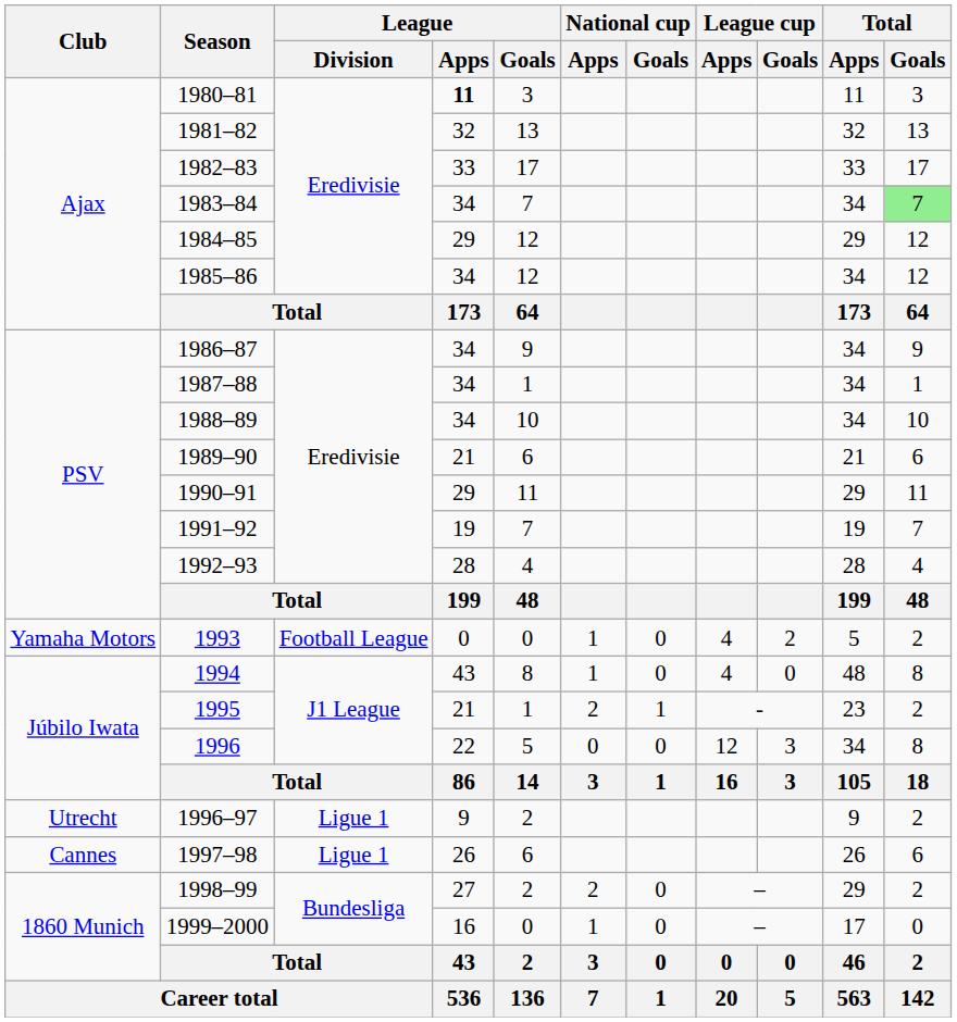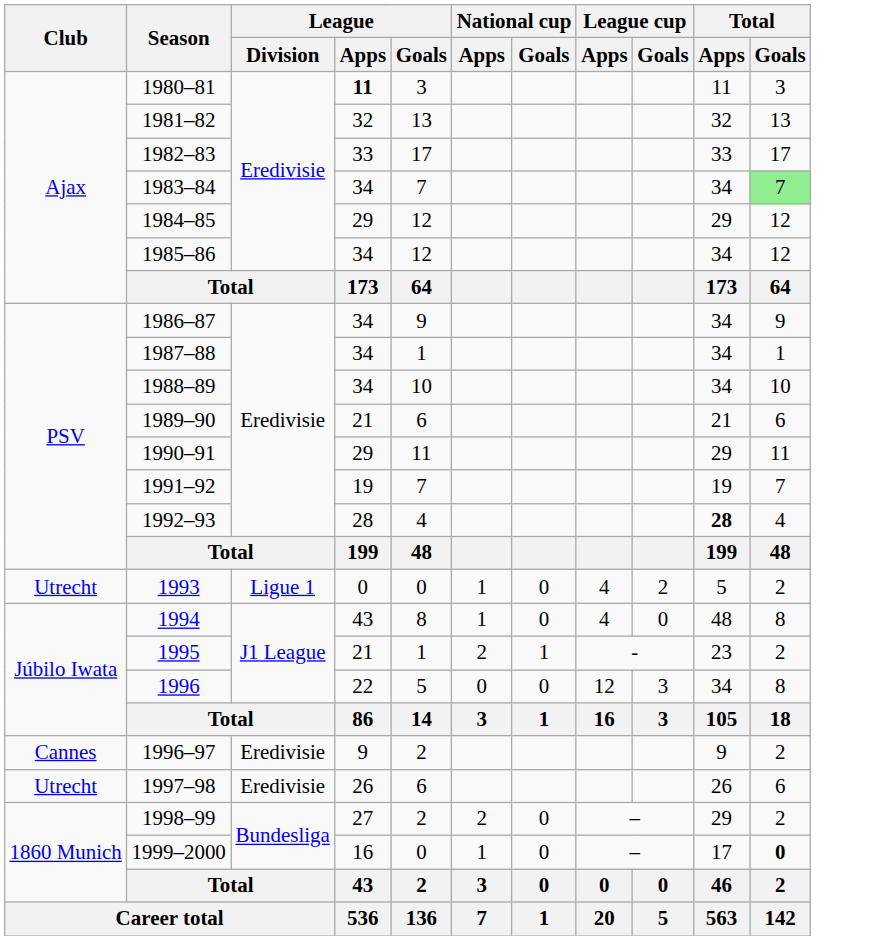 <table class="wikitable" style="text-align:center">
 <tr>
 <th rowspan="2">Club</th>
 <th rowspan="2">Season</th>
 <th colspan="3">League</th>
 <th colspan="2">National cup</th>
 <th colspan="2">League cup</th>
 <th colspan="2">Total</th>
 </tr>
 <tr>
 <th>Division</th>
 <th>Apps</th>
 <th>Goals</th>
 <th>Apps</th>
 <th>Goals</th>
 <th>Apps</th>
 <th>Goals</th>
 <th>Apps</th>
 <th>Goals</th>
 </tr>
 <tr>
 <td rowspan="7"><a href='#'>Ajax</a></td>
 <td>1980–81</td>
 <td rowspan="6"><a href='#'>Eredivisie</a></td>
 <td><strong>11</strong></td>
 <td>3</td>
 <td></td>
 <td></td>
 <td></td>
 <td></td>
 <td>11</td>
 <td>3</td>
 </tr>
 <tr>
 <td>1981–82</td>
 <td>32</td>
 <td>13</td>
 <td></td>
 <td></td>
 <td></td>
 <td></td>
 <td>32</td>
 <td>13</td>
 </tr>
 <tr>
 <td>1982–83</td>
 <td>33</td>
 <td>17</td>
 <td></td>
 <td></td>
 <td></td>
 <td></td>
 <td>33</td>
 <td>17</td>
 </tr>
 <tr>
 <td>1983–84</td>
 <td>34</td>
 <td>7</td>
 <td></td>
 <td></td>
 <td></td>
 <td></td>
 <td>34</td>
 <td style="background: lightgreen;">7</td>
 </tr>
 <tr>
 <td>1984–85</td>
 <td>29</td>
 <td>12</td>
 <td></td>
 <td></td>
 <td></td>
 <td></td>
 <td>29</td>
 <td>12</td>
 </tr>
 <tr>
 <td>1985–86</td>
 <td>34</td>
 <td>12</td>
 <td></td>
 <td></td>
 <td></td>
 <td></td>
 <td>34</td>
 <td>12</td>
 </tr>
 <tr>
 <th colspan="2">Total</th>
 <th>173</th>
 <th>64</th>
 <th></th>
 <th></th>
 <th></th>
 <th></th>
 <th>173</th>
 <th>64</th>
 </tr>
 <tr>
 <td rowspan="8"><a href='#'>PSV</a></td>
 <td>1986–87</td>
 <td rowspan="7">Eredivisie</td>
 <td>34</td>
 <td>9</td>
 <td></td>
 <td></td>
 <td></td>
 <td></td>
 <td>34</td>
 <td>9</td>
 </tr>
 <tr>
 <td>1987–88</td>
 <td>34</td>
 <td>1</td>
 <td></td>
 <td></td>
 <td></td>
 <td></td>
 <td>34</td>
 <td>1</td>
 </tr>
 <tr>
 <td>1988–89</td>
 <td>34</td>
 <td>10</td>
 <td></td>
 <td></td>
 <td></td>
 <td></td>
 <td>34</td>
 <td>10</td>
 </tr>
 <tr>
 <td>1989–90</td>
 <td>21</td>
 <td>6</td>
 <td></td>
 <td></td>
 <td></td>
 <td></td>
 <td>21</td>
 <td>6</td>
 </tr>
 <tr>
 <td>1990–91</td>
 <td>29</td>
 <td>11</td>
 <td></td>
 <td></td>
 <td></td>
 <td></td>
 <td>29</td>
 <td>11</td>
 </tr>
 <tr>
 <td>1991–92</td>
 <td>19</td>
 <td>7</td>
 <td></td>
 <td></td>
 <td></td>
 <td></td>
 <td>19</td>
 <td>7</td>
 </tr>
 <tr>
 <td>1992–93</td>
 <td>28</td>
 <td>4</td>
 <td></td>
 <td></td>
 <td></td>
 <td></td>
-<td>28</td>
+<td><strong>28</strong></td>
 <td>4</td>
 </tr>
 <tr>
 <th colspan="2">Total</th>
 <th>199</th>
 <th>48</th>
 <th></th>
 <th></th>
 <th></th>
 <th></th>
 <th>199</th>
 <th>48</th>
 </tr>
 <tr>
-<td><a href='#'>Yamaha Motors</a></td>
+<td><a href='#'>Utrecht</a></td>
 <td><a href='#'>1993</a></td>
-<td><a href='#'>Football League</a></td>
+<td><a href='#'>Ligue 1</a></td>
 <td>0</td>
 <td>0</td>
 <td>1</td>
 <td>0</td>
 <td>4</td>
 <td>2</td>
 <td>5</td>
 <td>2</td>
 </tr>
 <tr>
 <td rowspan="4"><a href='#'>Júbilo Iwata</a></td>
 <td><a href='#'>1994</a></td>
 <td rowspan="3"><a href='#'>J1 League</a></td>
 <td>43</td>
 <td>8</td>
 <td>1</td>
 <td>0</td>
 <td>4</td>
 <td>0</td>
 <td>48</td>
 <td>8</td>
 </tr>
 <tr>
 <td><a href='#'>1995</a></td>
 <td>21</td>
 <td>1</td>
 <td>2</td>
 <td>1</td>
 <td colspan="2">-</td>
 <td>23</td>
 <td>2</td>
 </tr>
 <tr>
 <td><a href='#'>1996</a></td>
 <td>22</td>
 <td>5</td>
 <td>0</td>
 <td>0</td>
 <td>12</td>
 <td>3</td>
 <td>34</td>
 <td>8</td>
 </tr>
 <tr>
 <th colspan="2">Total</th>
 <th>86</th>
 <th>14</th>
 <th>3</th>
 <th>1</th>
 <th>16</th>
 <th>3</th>
 <th>105</th>
 <th>18</th>
 </tr>
 <tr>
-<td><a href='#'>Utrecht</a></td>
+<td><a href='#'>Cannes</a></td>
 <td>1996–97</td>
-<td><a href='#'>Ligue 1</a></td>
+<td>Eredivisie</td>
 <td>9</td>
 <td>2</td>
 <td></td>
 <td></td>
 <td></td>
 <td></td>
 <td>9</td>
 <td>2</td>
 </tr>
 <tr>
-<td><a href='#'>Cannes</a></td>
+<td><a href='#'>Utrecht</a></td>
 <td>1997–98</td>
-<td><a href='#'>Ligue 1</a></td>
+<td>Eredivisie</td>
 <td>26</td>
 <td>6</td>
 <td></td>
 <td></td>
 <td></td>
 <td></td>
 <td>26</td>
 <td>6</td>
 </tr>
 <tr>
 <td rowspan="3"><a href='#'>1860 Munich</a></td>
 <td>1998–99</td>
 <td rowspan="2"><a href='#'>Bundesliga</a></td>
 <td>27</td>
 <td>2</td>
 <td>2</td>
 <td>0</td>
 <td colspan="2">–</td>
 <td>29</td>
 <td>2</td>
 </tr>
 <tr>
 <td>1999–2000</td>
 <td>16</td>
 <td>0</td>
 <td>1</td>
 <td>0</td>
 <td colspan="2">–</td>
 <td>17</td>
-<td>0</td>
+<td><strong>0</strong></td>
 </tr>
 <tr>
 <th colspan="2">Total</th>
 <th>43</th>
 <th>2</th>
 <th>3</th>
 <th>0</th>
 <th>0</th>
 <th>0</th>
 <th>46</th>
 <th>2</th>
 </tr>
 <tr>
 <th colspan="3">Career total</th>
 <th>536</th>
 <th>136</th>
 <th>7</th>
 <th>1</th>
 <th>20</th>
 <th>5</th>
 <th>563</th>
 <th>142</th>
 </tr>
 </table>
